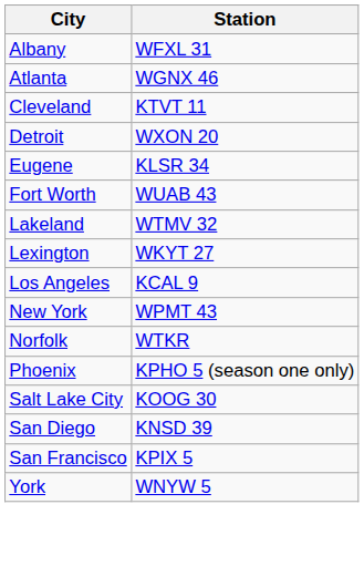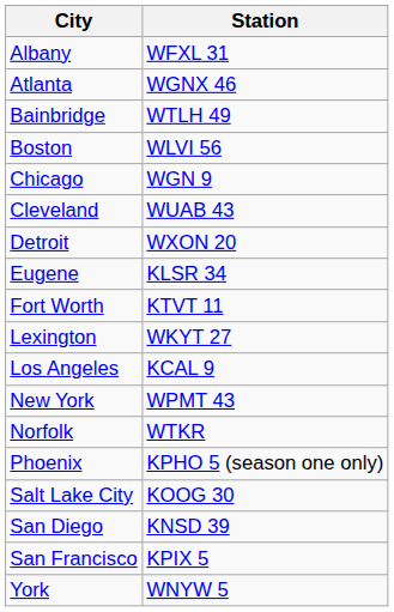 <table class="wikitable">
 <tr>
 <th>City</th>
 <th>Station</th>
 </tr>
 <tr>
 <td><a href='#'>Albany</a></td>
 <td><a href='#'>WFXL 31</a></td>
 </tr>
 <tr>
 <td><a href='#'>Atlanta</a></td>
 <td><a href='#'>WGNX 46</a></td>
 </tr>
 <tr>
+<td><a href='#'>Bainbridge</a></td>
+<td><a href='#'>WTLH 49</a></td>
+</tr>
+<tr>
+<td><a href='#'>Boston</a></td>
+<td><a href='#'>WLVI 56</a></td>
+</tr>
+<tr>
+<td><a href='#'>Chicago</a></td>
+<td><a href='#'>WGN 9</a></td>
+</tr>
+<tr>
 <td><a href='#'>Cleveland</a></td>
-<td><a href='#'>KTVT 11</a></td>
+<td><a href='#'>WUAB 43</a></td>
 </tr>
 <tr>
 <td><a href='#'>Detroit</a></td>
 <td><a href='#'>WXON 20</a></td>
 </tr>
 <tr>
 <td><a href='#'>Eugene</a></td>
 <td><a href='#'>KLSR 34</a></td>
 </tr>
 <tr>
 <td><a href='#'>Fort Worth</a></td>
-<td><a href='#'>WUAB 43</a></td>
-</tr>
-<tr>
-<td><a href='#'>Lakeland</a></td>
-<td><a href='#'>WTMV 32</a></td>
+<td><a href='#'>KTVT 11</a></td>
 </tr>
 <tr>
 <td><a href='#'>Lexington</a></td>
 <td><a href='#'>WKYT 27</a></td>
 </tr>
 <tr>
 <td><a href='#'>Los Angeles</a></td>
 <td><a href='#'>KCAL 9</a></td>
 </tr>
 <tr>
 <td><a href='#'>New York</a></td>
 <td><a href='#'>WPMT 43</a></td>
 </tr>
 <tr>
 <td><a href='#'>Norfolk</a></td>
 <td><a href='#'>WTKR</a></td>
 </tr>
 <tr>
 <td><a href='#'>Phoenix</a></td>
 <td><a href='#'>KPHO 5</a> (season one only)</td>
 </tr>
 <tr>
 <td><a href='#'>Salt Lake City</a></td>
 <td><a href='#'>KOOG 30</a></td>
 </tr>
 <tr>
 <td><a href='#'>San Diego</a></td>
 <td><a href='#'>KNSD 39</a></td>
 </tr>
 <tr>
 <td><a href='#'>San Francisco</a></td>
 <td><a href='#'>KPIX 5</a></td>
 </tr>
 <tr>
 <td><a href='#'>York</a></td>
 <td><a href='#'>WNYW 5</a></td>
 </tr>
 </table>
